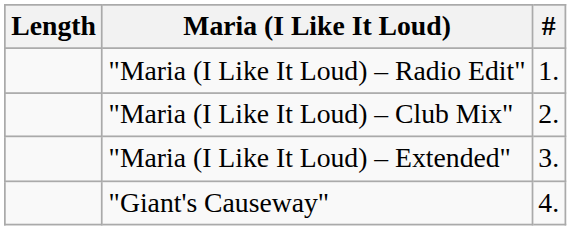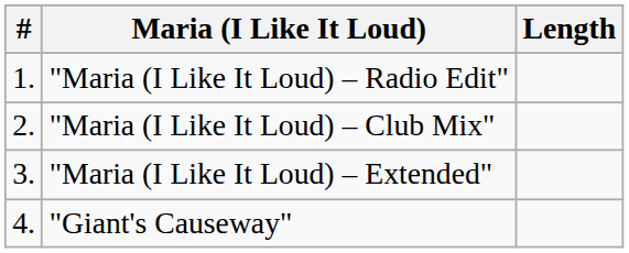 <table class="wikitable">
 <tr>
+<th>#</th>
+<th>Maria (I Like It Loud)</th>
 <th>Length</th>
-<th>Maria (I Like It Loud)</th>
-<th>#</th>
 </tr>
 <tr>
+<td>1.</td>
+<td>"Maria (I Like It Loud) – Radio Edit"</td>
 <td></td>
-<td>"Maria (I Like It Loud) – Radio Edit"</td>
-<td>1.</td>
 </tr>
 <tr>
+<td>2.</td>
+<td>"Maria (I Like It Loud) – Club Mix"</td>
 <td></td>
-<td>"Maria (I Like It Loud) – Club Mix"</td>
-<td>2.</td>
 </tr>
 <tr>
+<td>3.</td>
+<td>"Maria (I Like It Loud) – Extended"</td>
 <td></td>
-<td>"Maria (I Like It Loud) – Extended"</td>
-<td>3.</td>
 </tr>
 <tr>
+<td>4.</td>
+<td>"Giant's Causeway"</td>
 <td></td>
-<td>"Giant's Causeway"</td>
-<td>4.</td>
 </tr>
 </table>
